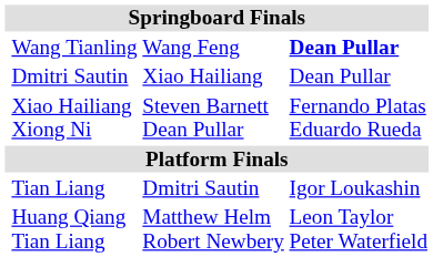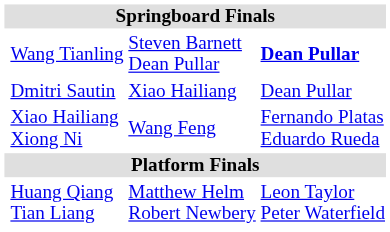 <table>
 <tr bgcolor="DFDFDF">
 <td colspan="4" align="center"><strong>Springboard Finals</strong></td>
 </tr>
 <tr>
 <th scope=row style="text-align:left"></th>
 <td><a href='#'>Wang Tianling</a><br><small></small></td>
-<td><a href='#'>Wang Feng</a><br><small></small></td>
+<td><a href='#'>Steven Barnett</a><br><a href='#'>Dean Pullar</a><br><small></small></td>
 <td><strong><a href='#'>Dean Pullar</a><br><small></small></strong></td>
 </tr>
 <tr>
 <th scope=row style="text-align:left"></th>
 <td><a href='#'>Dmitri Sautin</a><br><small></small></td>
 <td><a href='#'>Xiao Hailiang</a><br><small></small></td>
 <td><a href='#'>Dean Pullar</a><br><small></small></td>
 </tr>
 <tr>
 <th scope=row style="text-align:left"></th>
 <td><a href='#'>Xiao Hailiang</a><br><a href='#'>Xiong Ni</a><br><small></small></td>
-<td><a href='#'>Steven Barnett</a><br><a href='#'>Dean Pullar</a><br><small></small></td>
+<td><a href='#'>Wang Feng</a><br><small></small></td>
 <td><a href='#'>Fernando Platas</a><br><a href='#'>Eduardo Rueda</a><br><small></small></td>
 </tr>
 <tr bgcolor="DFDFDF">
 <td colspan="4" align="center"><strong>Platform Finals</strong></td>
-</tr>
-<tr>
-<th scope=row style="text-align:left"></th>
-<td><a href='#'>Tian Liang</a><br><small></small></td>
-<td><a href='#'>Dmitri Sautin</a><br><small></small></td>
-<td><a href='#'>Igor Loukashin</a><br><small></small></td>
 </tr>
 <tr>
 <th scope=row style="text-align:left"></th>
 <td><a href='#'>Huang Qiang</a><br><a href='#'>Tian Liang</a><br><small></small></td>
 <td><a href='#'>Matthew Helm</a><br><a href='#'>Robert Newbery</a><br><small></small></td>
 <td><a href='#'>Leon Taylor</a><br><a href='#'>Peter Waterfield</a><br><small></small></td>
 </tr>
 </table>
